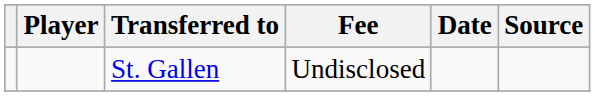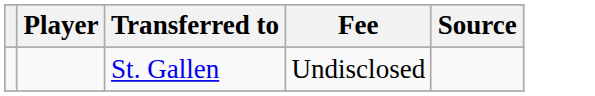 <table class="wikitable plainrowheaders sortable">
 <tr>
 <th></th>
 <th scope=col>Player</th>
 <th !scope=col>Transferred to</th>
 <th scope=col>Fee</th>
-<th scope=col>Date</th>
 <th scope=col>Source</th>
 </tr>
 <tr>
 <td align=center></td>
 <td> </td>
 <td> <a href='#'>St. Gallen</a></td>
 <td>Undisclosed</td>
 <td></td>
-<td></td>
 </tr>
 </table>
